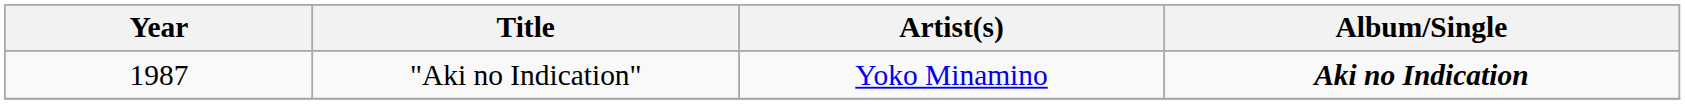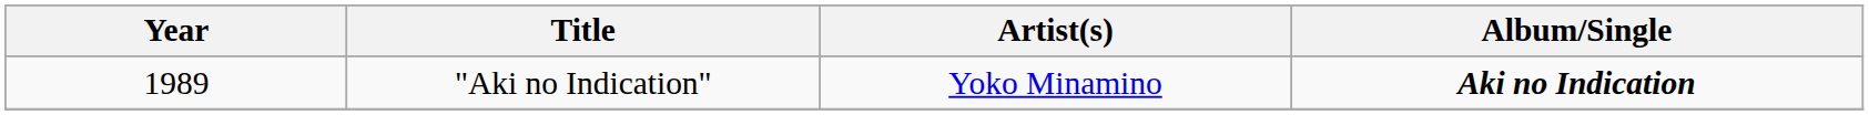 <table class="wikitable plainrowheaders" style="text-align:center;">
 <tr>
 <th scope="col" style="width:10em;">Year</th>
 <th scope="col" style="width:14em;">Title</th>
 <th scope="col" style="width:14em;">Artist(s)</th>
 <th scope="col" style="width:17em;">Album/Single</th>
 </tr>
 <tr>
-<td>1987</td>
+<td>1989</td>
 <td scope="row">"Aki no Indication"</td>
 <td><a href='#'>Yoko Minamino</a></td>
 <td><strong><em>Aki no Indication</em></strong></td>
 </tr>
 <tr>
 </tr>
 </table>
